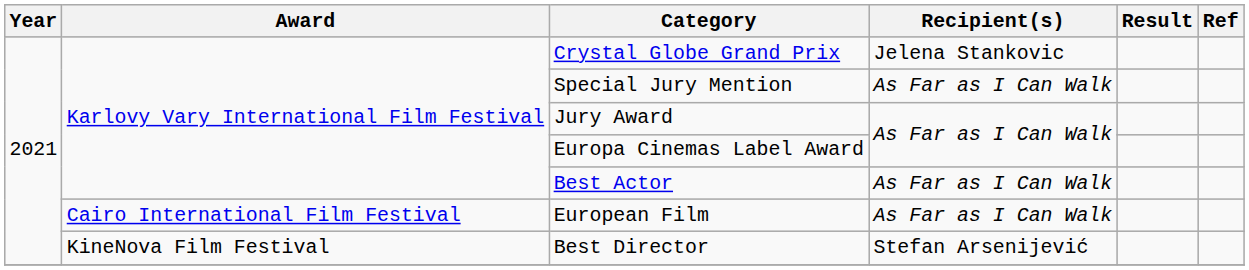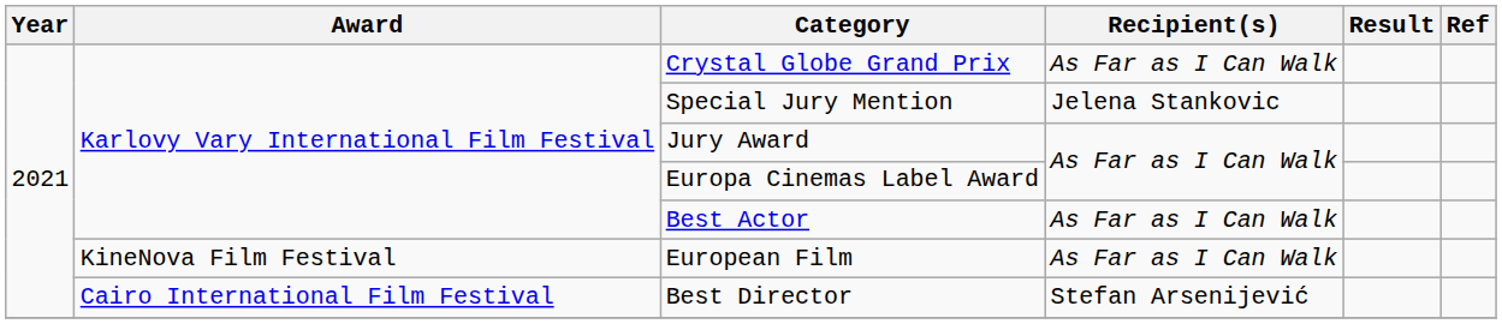 <table class="wikitable plainrowheaders">
 <tr>
 <th>Year</th>
 <th>Award</th>
 <th>Category</th>
 <th>Recipient(s)</th>
 <th>Result</th>
 <th>Ref</th>
 </tr>
 <tr>
 <td rowspan="7">2021</td>
 <td rowspan="5"><a href='#'>Karlovy Vary International Film Festival</a></td>
 <td><a href='#'>Crystal Globe Grand Prix</a></td>
-<td>Jelena Stankovic</td>
+<td><em>As Far as I Can Walk</em></td>
 <td></td>
 <td></td>
 </tr>
 <tr>
 <td>Special Jury Mention</td>
-<td><em>As Far as I Can Walk</em></td>
+<td>Jelena Stankovic</td>
 <td></td>
 <td></td>
 </tr>
 <tr>
 <td>Jury Award</td>
 <td rowspan="2"><em>As Far as I Can Walk</em></td>
 <td></td>
 <td></td>
 </tr>
 <tr>
 <td>Europa Cinemas Label Award</td>
 <td></td>
 <td></td>
 </tr>
 <tr>
 <td><a href='#'>Best Actor</a></td>
 <td><em>As Far as I Can Walk</em></td>
 <td></td>
 <td></td>
 </tr>
 <tr>
-<td><a href='#'>Cairo International Film Festival</a></td>
+<td>KineNova Film Festival</td>
 <td>European Film</td>
 <td><em>As Far as I Can Walk</em></td>
 <td></td>
 <td></td>
 </tr>
 <tr>
-<td>KineNova Film Festival</td>
+<td><a href='#'>Cairo International Film Festival</a></td>
 <td>Best Director</td>
 <td>Stefan Arsenijević</td>
 <td></td>
 <td></td>
 </tr>
 <tr>
 </tr>
 </table>
